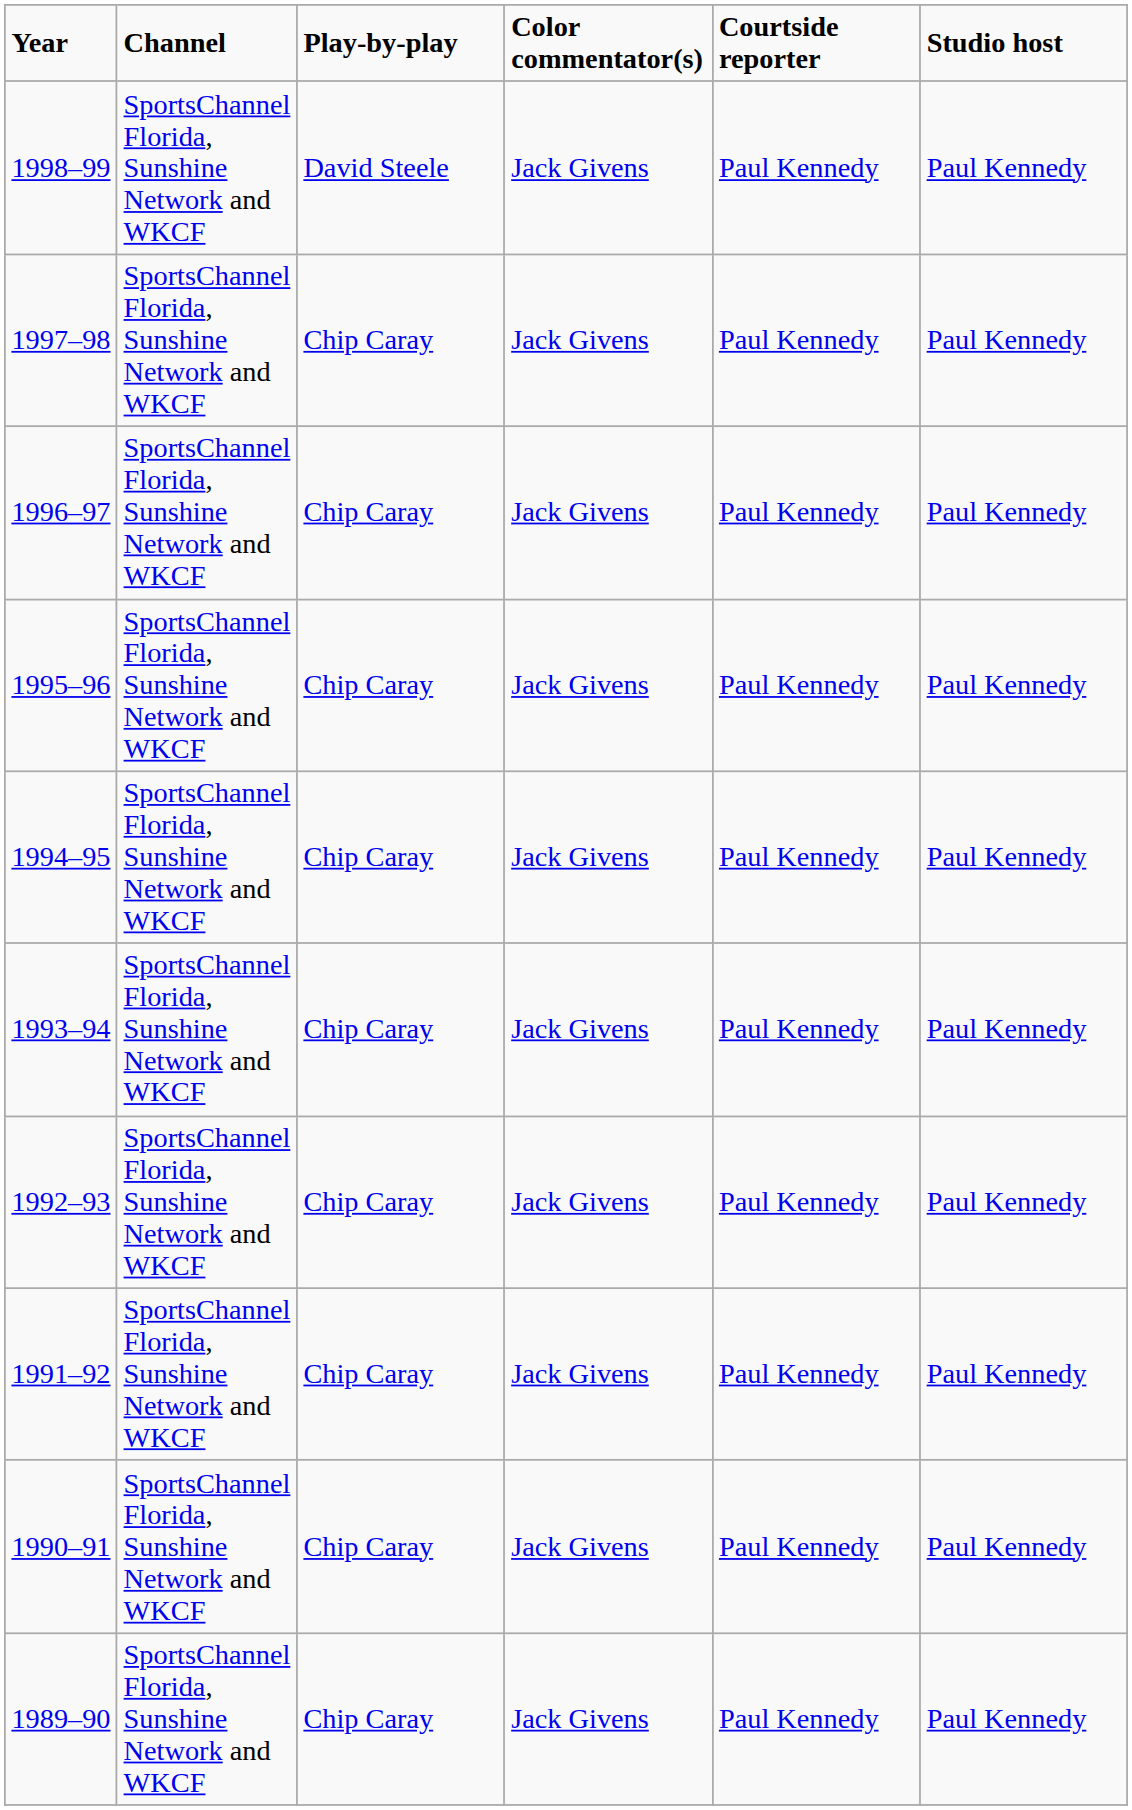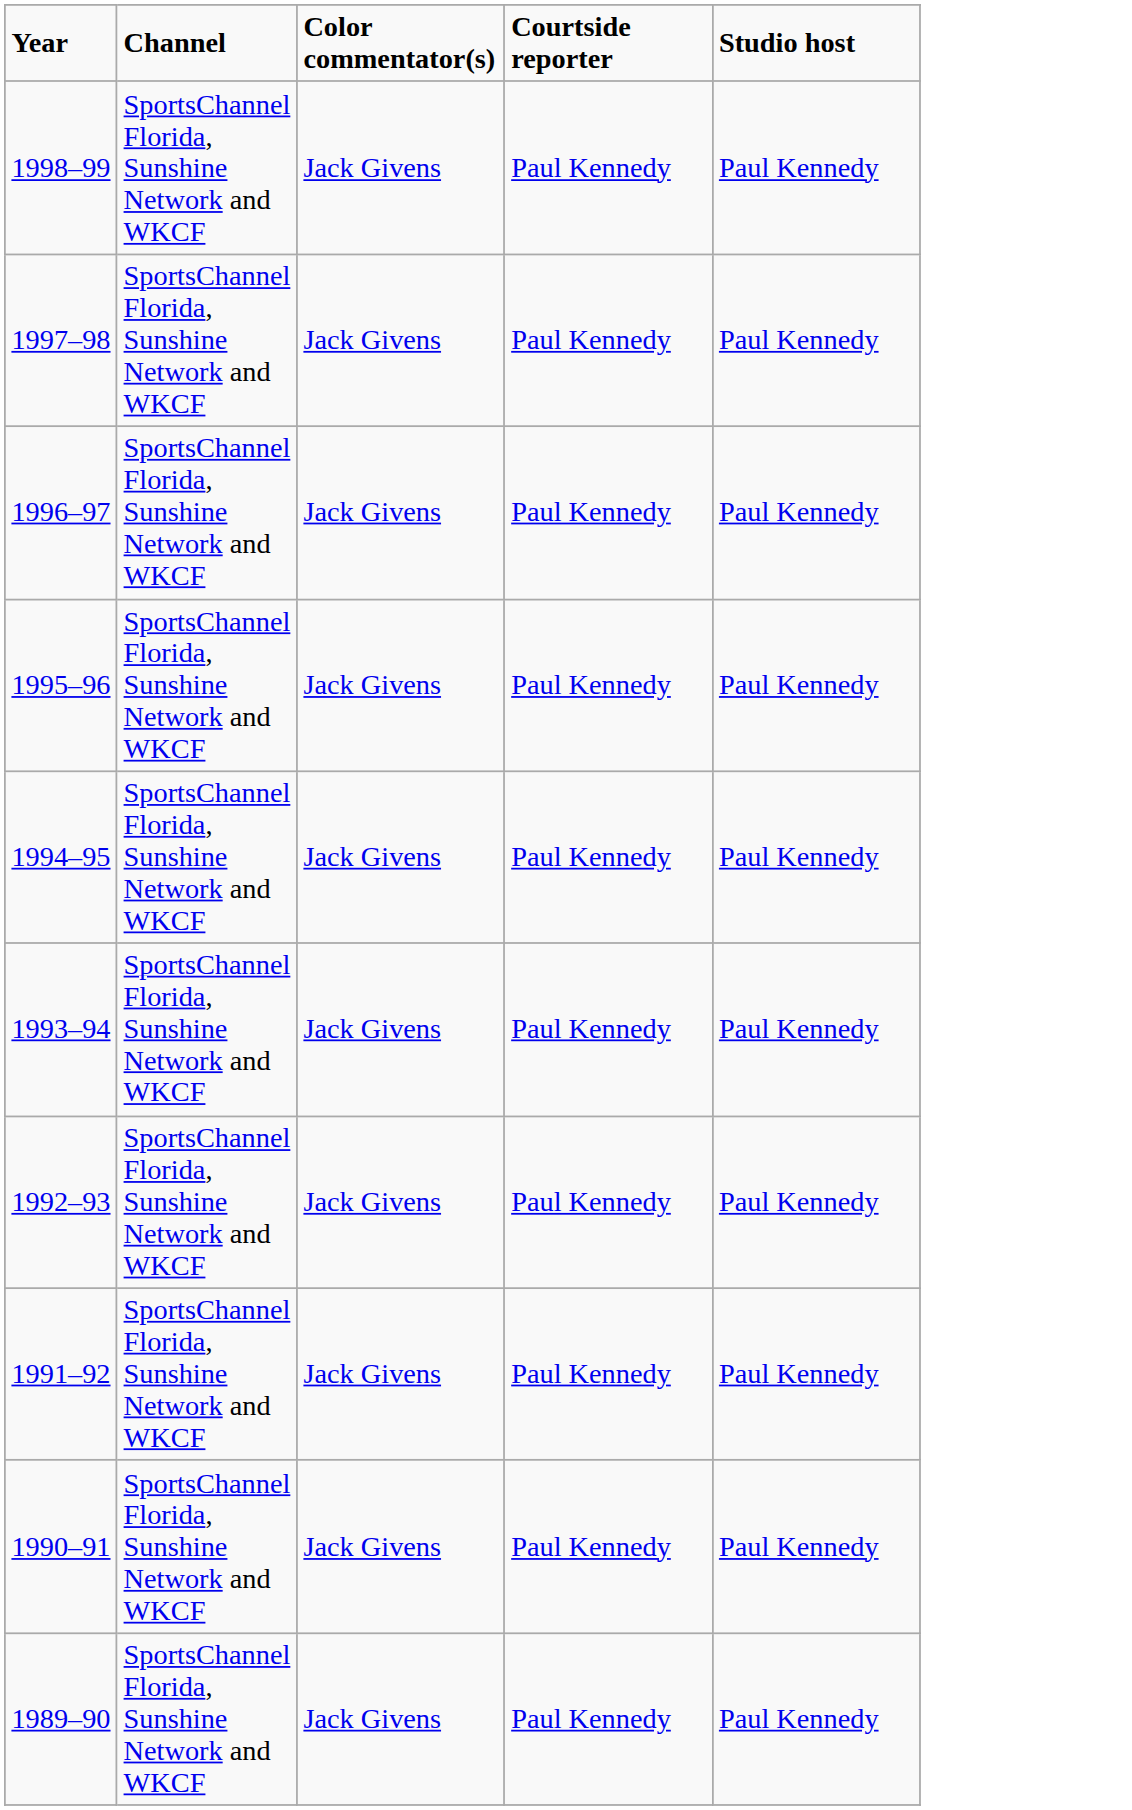 <table class="wikitable">
 <tr>
 <td width=""><strong>Year</strong></td>
 <td width="40"><strong>Channel</strong></td>
-<td width="110"><strong>Play-by-play</strong></td>
 <td width="110"><strong>Color commentator(s)</strong></td>
 <td width="110"><strong>Courtside reporter</strong></td>
 <td width="110"><strong>Studio host</strong></td>
 </tr>
 <tr>
 <td><a href='#'>1998–99</a></td>
 <td><a href='#'>SportsChannel Florida</a>, <a href='#'>Sunshine Network</a> and <a href='#'>WKCF</a></td>
-<td><a href='#'>David Steele</a></td>
 <td><a href='#'>Jack Givens</a></td>
 <td><a href='#'>Paul Kennedy</a></td>
 <td><a href='#'>Paul Kennedy</a></td>
 </tr>
 <tr>
 <td><a href='#'>1997–98</a></td>
 <td><a href='#'>SportsChannel Florida</a>, <a href='#'>Sunshine Network</a> and <a href='#'>WKCF</a></td>
-<td><a href='#'>Chip Caray</a></td>
 <td><a href='#'>Jack Givens</a></td>
 <td><a href='#'>Paul Kennedy</a></td>
 <td><a href='#'>Paul Kennedy</a></td>
 </tr>
 <tr>
 <td><a href='#'>1996–97</a></td>
 <td><a href='#'>SportsChannel Florida</a>, <a href='#'>Sunshine Network</a> and <a href='#'>WKCF</a></td>
-<td><a href='#'>Chip Caray</a></td>
 <td><a href='#'>Jack Givens</a></td>
 <td><a href='#'>Paul Kennedy</a></td>
 <td><a href='#'>Paul Kennedy</a></td>
 </tr>
 <tr>
 <td><a href='#'>1995–96</a></td>
 <td><a href='#'>SportsChannel Florida</a>, <a href='#'>Sunshine Network</a> and <a href='#'>WKCF</a></td>
-<td><a href='#'>Chip Caray</a></td>
 <td><a href='#'>Jack Givens</a></td>
 <td><a href='#'>Paul Kennedy</a></td>
 <td><a href='#'>Paul Kennedy</a></td>
 </tr>
 <tr>
 <td><a href='#'>1994–95</a></td>
 <td><a href='#'>SportsChannel Florida</a>, <a href='#'>Sunshine Network</a> and <a href='#'>WKCF</a></td>
-<td><a href='#'>Chip Caray</a></td>
 <td><a href='#'>Jack Givens</a></td>
 <td><a href='#'>Paul Kennedy</a></td>
 <td><a href='#'>Paul Kennedy</a></td>
 </tr>
 <tr>
 <td><a href='#'>1993–94</a></td>
 <td><a href='#'>SportsChannel Florida</a>, <a href='#'>Sunshine Network</a> and <a href='#'>WKCF</a></td>
-<td><a href='#'>Chip Caray</a></td>
 <td><a href='#'>Jack Givens</a></td>
 <td><a href='#'>Paul Kennedy</a></td>
 <td><a href='#'>Paul Kennedy</a></td>
 </tr>
 <tr>
 <td><a href='#'>1992–93</a></td>
 <td><a href='#'>SportsChannel Florida</a>, <a href='#'>Sunshine Network</a> and <a href='#'>WKCF</a></td>
-<td><a href='#'>Chip Caray</a></td>
 <td><a href='#'>Jack Givens</a></td>
 <td><a href='#'>Paul Kennedy</a></td>
 <td><a href='#'>Paul Kennedy</a></td>
 </tr>
 <tr>
 <td><a href='#'>1991–92</a></td>
 <td><a href='#'>SportsChannel Florida</a>, <a href='#'>Sunshine Network</a> and <a href='#'>WKCF</a></td>
-<td><a href='#'>Chip Caray</a></td>
 <td><a href='#'>Jack Givens</a></td>
 <td><a href='#'>Paul Kennedy</a></td>
 <td><a href='#'>Paul Kennedy</a></td>
 </tr>
 <tr>
 <td><a href='#'>1990–91</a></td>
 <td><a href='#'>SportsChannel Florida</a>, <a href='#'>Sunshine Network</a> and <a href='#'>WKCF</a></td>
-<td><a href='#'>Chip Caray</a></td>
 <td><a href='#'>Jack Givens</a></td>
 <td><a href='#'>Paul Kennedy</a></td>
 <td><a href='#'>Paul Kennedy</a></td>
 </tr>
 <tr>
 <td><a href='#'>1989–90</a></td>
 <td><a href='#'>SportsChannel Florida</a>, <a href='#'>Sunshine Network</a> and <a href='#'>WKCF</a></td>
-<td><a href='#'>Chip Caray</a></td>
 <td><a href='#'>Jack Givens</a></td>
 <td><a href='#'>Paul Kennedy</a></td>
 <td><a href='#'>Paul Kennedy</a></td>
 </tr>
 </table>
